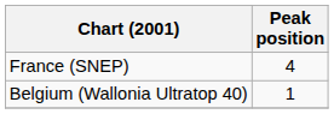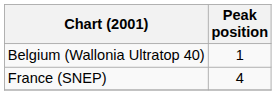 <table class="wikitable sortable plainrowheaders">
 <tr>
 <th>Chart (2001)</th>
 <th>Peak<br>position</th>
 </tr>
 <tr>
+<td>Belgium (Wallonia Ultratop 40)</td>
+<td align="center">1</td>
+</tr>
+<tr>
 <td>France (SNEP)</td>
 <td align="center">4</td>
 </tr>
 <tr>
-<td>Belgium (Wallonia Ultratop 40)</td>
-<td align="center">1</td>
-</tr>
-<tr>
 </tr>
 </table>
